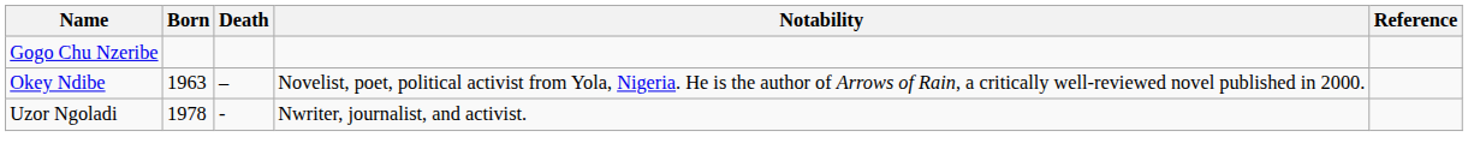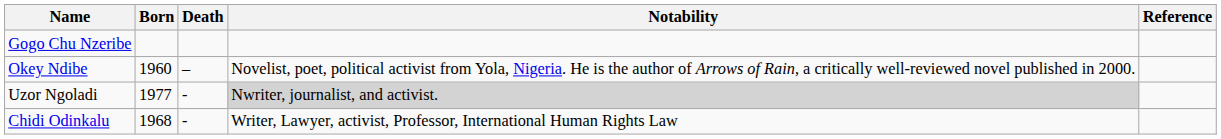 <table class="wikitable sortable">
 <tr>
 <th>Name</th>
 <th class="unsortable">Born</th>
 <th class="unsortable">Death</th>
 <th class="unsortable">Notability</th>
 <th class="unsortable">Reference</th>
 </tr>
 <tr>
 <td><a href='#'>Gogo Chu Nzeribe</a></td>
 <td></td>
 <td></td>
 <td></td>
 <td></td>
 </tr>
 <tr>
 <td><a href='#'>Okey Ndibe</a></td>
-<td>1963</td>
+<td>1960</td>
 <td>–</td>
 <td>Novelist, poet, political activist from Yola, <a href='#'>Nigeria</a>. He is the author of <em>Arrows of Rain</em>, a critically well-reviewed novel published in 2000.</td>
 <td></td>
 </tr>
 <tr>
 <td>Uzor Ngoladi</td>
-<td>1978</td>
+<td>1977</td>
 <td>-</td>
-<td>Nwriter, journalist, and activist.</td>
+<td style="background: lightgrey;">Nwriter, journalist, and activist.</td>
+<td></td>
+</tr>
+<tr>
+<td><a href='#'>Chidi Odinkalu</a></td>
+<td>1968</td>
+<td>-</td>
+<td>Writer, Lawyer, activist, Professor, International Human Rights Law</td>
 <td></td>
 </tr>
 </table>
